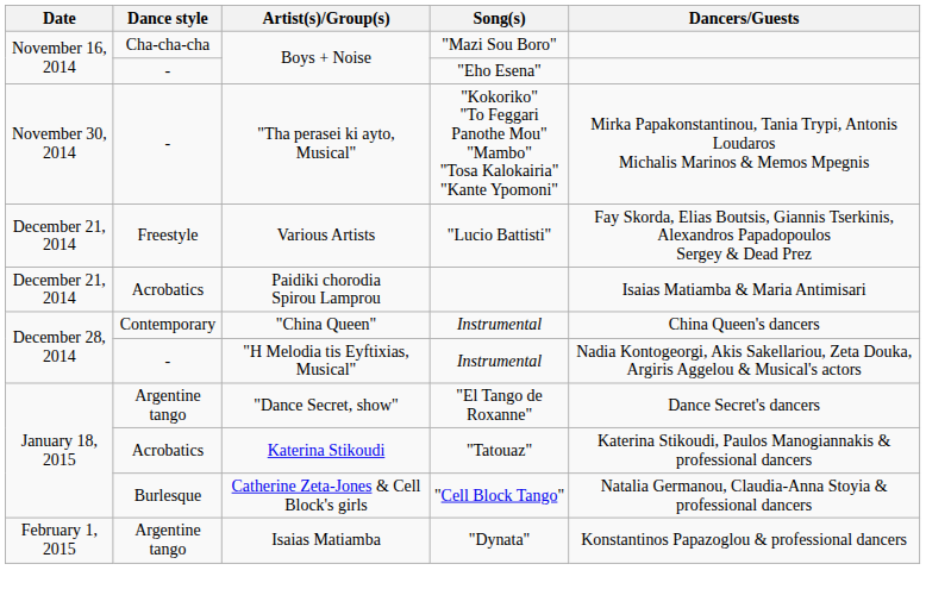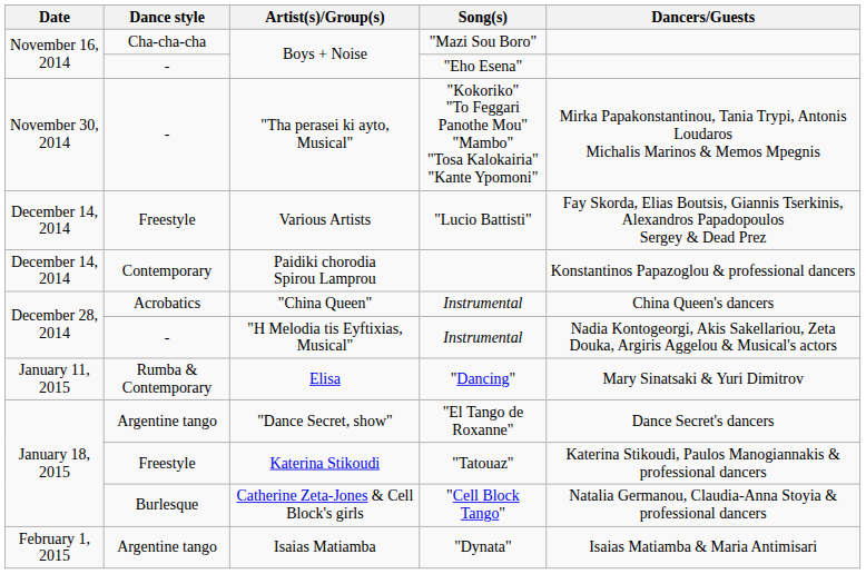 <table class="wikitable" style="margin:0; width:100%; text-align:center;">
 <tr>
 <th>Date</th>
 <th>Dance style</th>
 <th>Artist(s)/Group(s)</th>
 <th>Song(s)</th>
 <th>Dancers/Guests</th>
 </tr>
 <tr>
 <td rowspan=2>November 16, 2014</td>
 <td>Cha-cha-cha</td>
 <td rowspan=2>Boys + Noise</td>
 <td>"Mazi Sou Boro"</td>
 <td></td>
 </tr>
 <tr>
 <td>-</td>
 <td>"Eho Esena"</td>
 <td></td>
 </tr>
 <tr>
 <td>November 30, 2014</td>
 <td>-</td>
 <td>"Tha perasei ki ayto, Musical"</td>
 <td>"Kokoriko"<br>"To Feggari Panothe Mou"<br>"Mambo"<br>"Tosa Kalokairia"<br>"Kante Ypomoni"</td>
 <td>Mirka Papakonstantinou, Tania Trypi, Antonis Loudaros<br>Michalis Marinos & Memos Mpegnis</td>
 </tr>
 <tr>
-<td>December 21, 2014</td>
+<td>December 14, 2014</td>
 <td>Freestyle</td>
 <td>Various Artists</td>
 <td>"Lucio Battisti"</td>
 <td>Fay Skorda, Elias Boutsis, Giannis Tserkinis, Alexandros Papadopoulos<br>Sergey & Dead Prez</td>
 </tr>
 <tr>
-<td>December 21, 2014</td>
-<td>Αcrobatics</td>
+<td>December 14, 2014</td>
+<td>Contemporary</td>
 <td>Paidiki chorodia<br>Spirou Lamprou</td>
 <td></td>
-<td>Isaias Matiamba & Maria Antimisari</td>
+<td>Konstantinos Papazoglou & professional dancers</td>
 </tr>
 <tr>
 <td rowspan=2>December 28, 2014</td>
-<td>Contemporary</td>
+<td>Αcrobatics</td>
 <td>"China Queen"</td>
 <td><em>Instrumental</em></td>
 <td>China Queen's dancers</td>
 </tr>
 <tr>
 <td>-</td>
 <td>"H Melodia tis Eyftixias, Musical"</td>
 <td><em>Instrumental</em></td>
 <td>Nadia Kontogeorgi, Akis Sakellariou, Zeta Douka, Argiris Aggelou & Musical's actors</td>
 </tr>
 <tr>
+<td>January 11, 2015</td>
+<td>Rumba & Contemporary</td>
+<td><a href='#'>Elisa</a></td>
+<td>"<a href='#'>Dancing</a>"</td>
+<td>Mary Sinatsaki & Yuri Dimitrov</td>
+</tr>
+<tr>
 <td rowspan=3>January 18, 2015</td>
 <td>Argentine tango</td>
 <td>"Dance Secret, show"</td>
 <td>"El Tango de Roxanne"</td>
 <td>Dance Secret's dancers</td>
 </tr>
 <tr>
-<td>Αcrobatics</td>
+<td>Freestyle</td>
 <td><a href='#'>Katerina Stikoudi</a></td>
 <td>"Tatouaz"</td>
 <td>Katerina Stikoudi, Paulos Manogiannakis & professional dancers</td>
 </tr>
 <tr>
 <td>Burlesque</td>
 <td><a href='#'>Catherine Zeta-Jones</a> & Cell Block's girls</td>
 <td>"<a href='#'>Cell Block Tango</a>"</td>
 <td>Natalia Germanou, Claudia-Anna Stoyia & professional dancers</td>
 </tr>
 <tr>
 <td>February 1, 2015</td>
 <td>Argentine tango</td>
 <td>Isaias Matiamba</td>
 <td>"Dynata"</td>
-<td>Konstantinos Papazoglou & professional dancers</td>
+<td>Isaias Matiamba & Maria Antimisari</td>
 </tr>
 </table>
